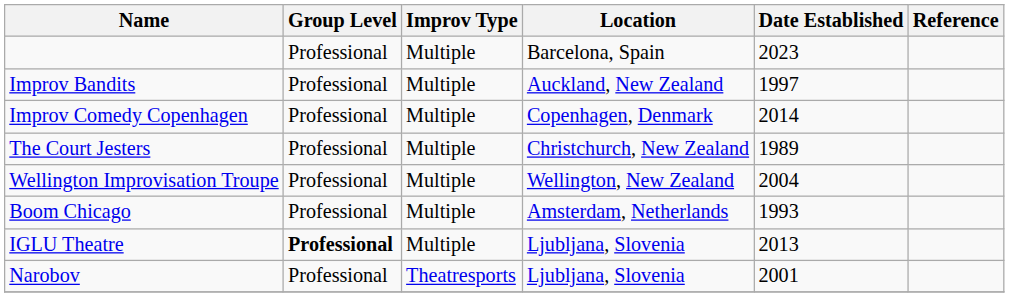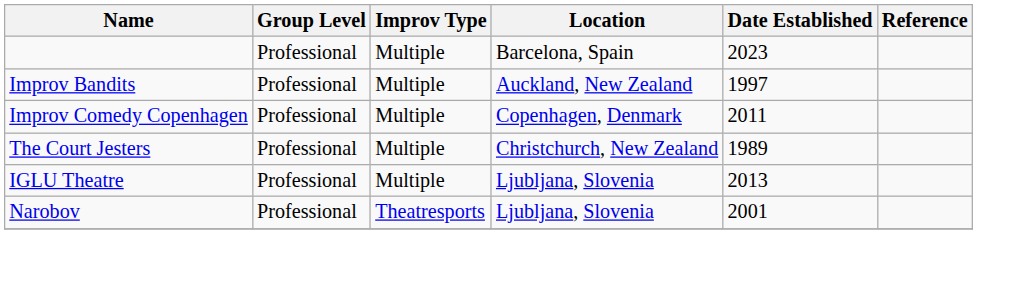 <table class="wikitable sortable">
 <tr>
 <th>Name</th>
 <th>Group Level</th>
 <th>Improv Type</th>
 <th>Location</th>
 <th>Date Established</th>
 <th class="sortable">Reference</th>
 </tr>
 <tr>
 <td></td>
 <td>Professional</td>
 <td>Multiple</td>
 <td>Barcelona, Spain</td>
 <td>2023</td>
 <td></td>
 </tr>
 <tr>
 <td><a href='#'>Improv Bandits</a></td>
 <td>Professional</td>
 <td>Multiple</td>
 <td><a href='#'>Auckland</a>, <a href='#'>New Zealand</a></td>
 <td>1997</td>
 <td></td>
 </tr>
 <tr>
 <td><a href='#'>Improv Comedy Copenhagen</a></td>
 <td>Professional</td>
 <td>Multiple</td>
 <td><a href='#'>Copenhagen</a>, <a href='#'>Denmark</a></td>
-<td>2014</td>
+<td>2011</td>
 <td></td>
 </tr>
 <tr>
 <td><a href='#'>The Court Jesters</a></td>
 <td>Professional</td>
 <td>Multiple</td>
 <td><a href='#'>Christchurch</a>, <a href='#'>New Zealand</a></td>
 <td>1989</td>
 <td></td>
 </tr>
 <tr>
-<td><a href='#'>Wellington Improvisation Troupe</a></td>
+<td><a href='#'>IGLU Theatre</a></td>
 <td>Professional</td>
-<td>Multiple</td>
-<td><a href='#'>Wellington</a>, <a href='#'>New Zealand</a></td>
-<td>2004</td>
-<td></td>
-</tr>
-<tr>
-<td><a href='#'>Boom Chicago</a></td>
-<td>Professional</td>
-<td>Multiple</td>
-<td><a href='#'>Amsterdam</a>, <a href='#'>Netherlands</a></td>
-<td>1993</td>
-<td></td>
-</tr>
-<tr>
-<td><a href='#'>IGLU Theatre</a></td>
-<td><strong>Professional</strong></td>
 <td>Multiple</td>
 <td><a href='#'>Ljubljana</a>, <a href='#'>Slovenia</a></td>
 <td>2013</td>
 <td></td>
 </tr>
 <tr>
 <td><a href='#'>Narobov</a></td>
 <td>Professional</td>
 <td><a href='#'>Theatresports</a></td>
 <td><a href='#'>Ljubljana</a>, <a href='#'>Slovenia</a></td>
 <td>2001</td>
 <td></td>
 </tr>
 <tr>
 </tr>
 </table>
